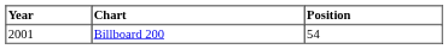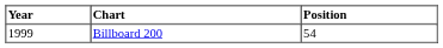 <table border=1 cellspacing=0 cellpadding=2 width="550">
 <tr>
 <th align="left" valign="top">Year</th>
 <th align="left" valign="top">Chart</th>
 <th align="left" valign="top">Position</th>
 </tr>
 <tr>
-<td align="left" valign="top">2001</td>
+<td align="left" valign="top">1999</td>
 <td align="left" valign="top"><a href='#'>Billboard 200</a></td>
 <td align="left" valign="top">54</td>
 </tr>
 <tr>
 </tr>
 </table>
